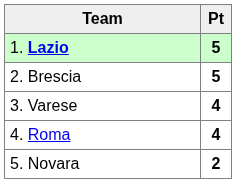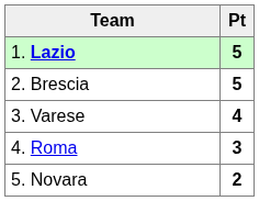 <table style=border-collapse:collapse border=1 cellspacing=0 cellpadding=5>
 <tr align=center bgcolor=#efefef>
 <th width=185>Team</th>
 <th width=20>Pt</th>
 </tr>
 <tr align=center bgcolor=ccffcc>
 <td align=left>1. <strong><a href='#'>Lazio</a></strong></td>
 <td><strong>5</strong></td>
 </tr>
 <tr align=center bgcolor=>
 <td align=left>2. Brescia</td>
 <td><strong>5</strong></td>
 </tr>
 <tr align=center>
 <td align=left>3. Varese</td>
 <td><strong>4</strong></td>
 </tr>
 <tr align=center bgcolor=>
 <td align=left>4. <a href='#'>Roma</a></td>
-<td><strong>4</strong></td>
+<td><strong>3</strong></td>
 </tr>
 <tr align=center bgcolor=>
 <td align=left>5. Novara</td>
 <td><strong>2</strong></td>
 </tr>
 </table>
